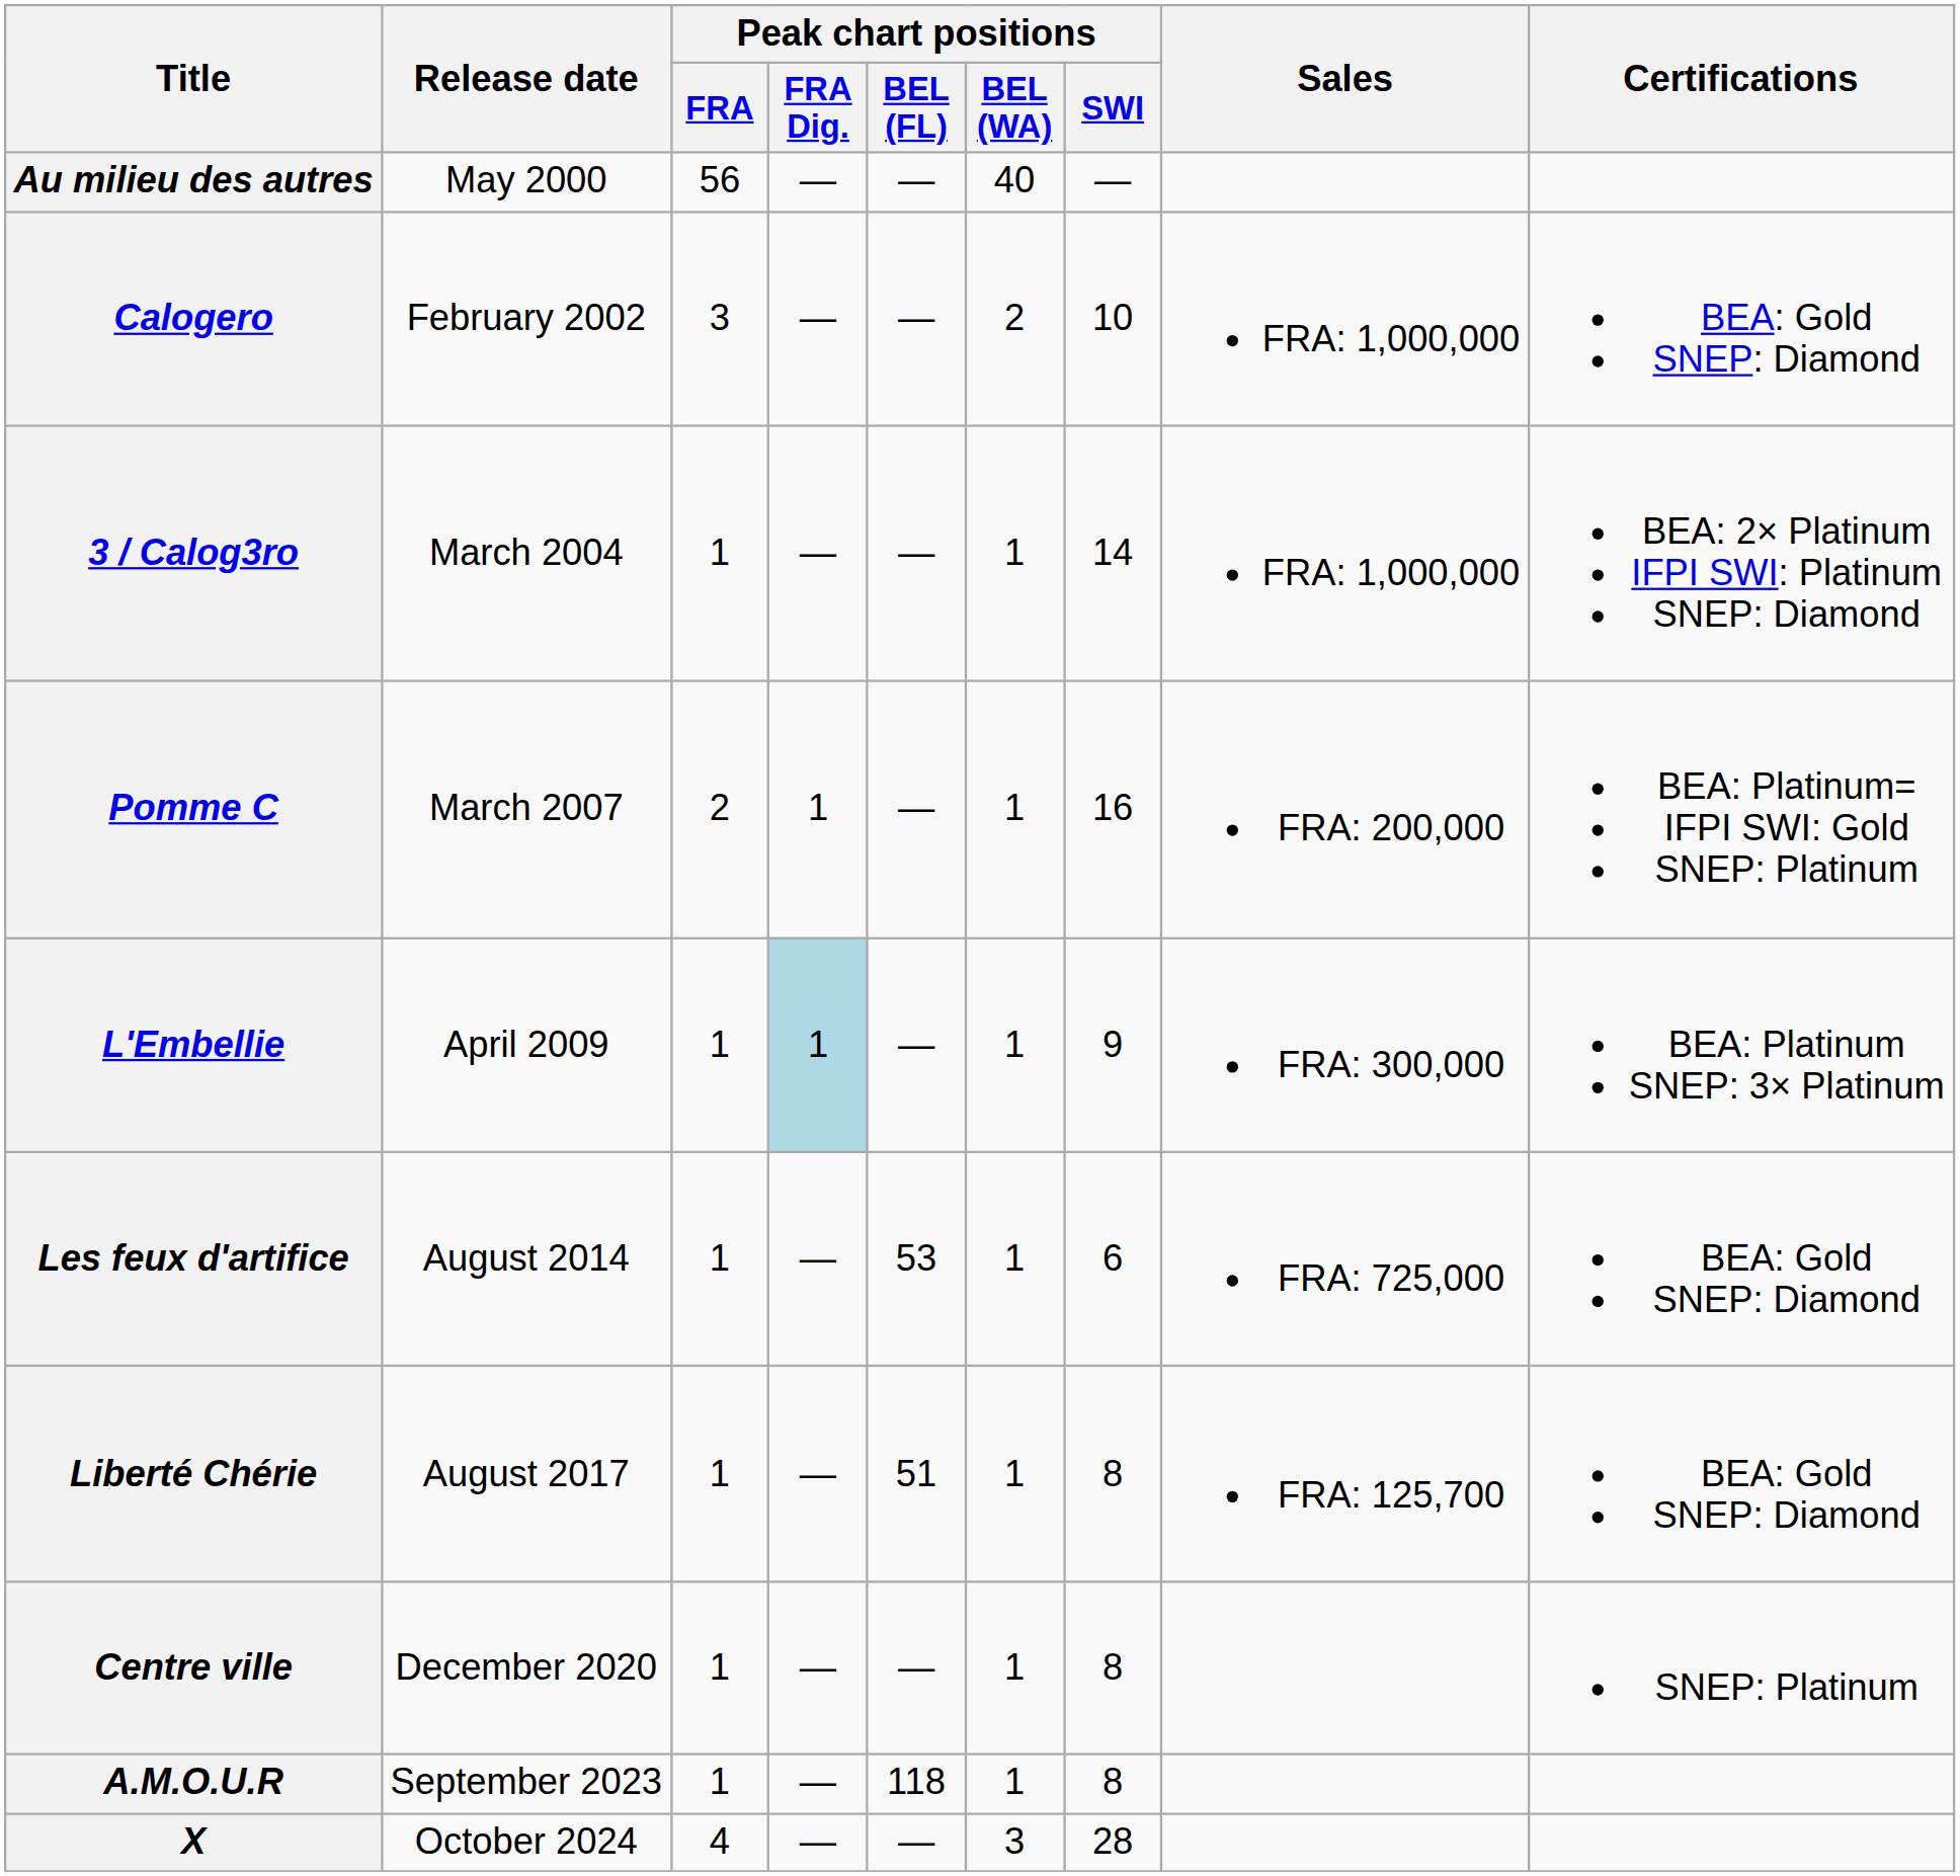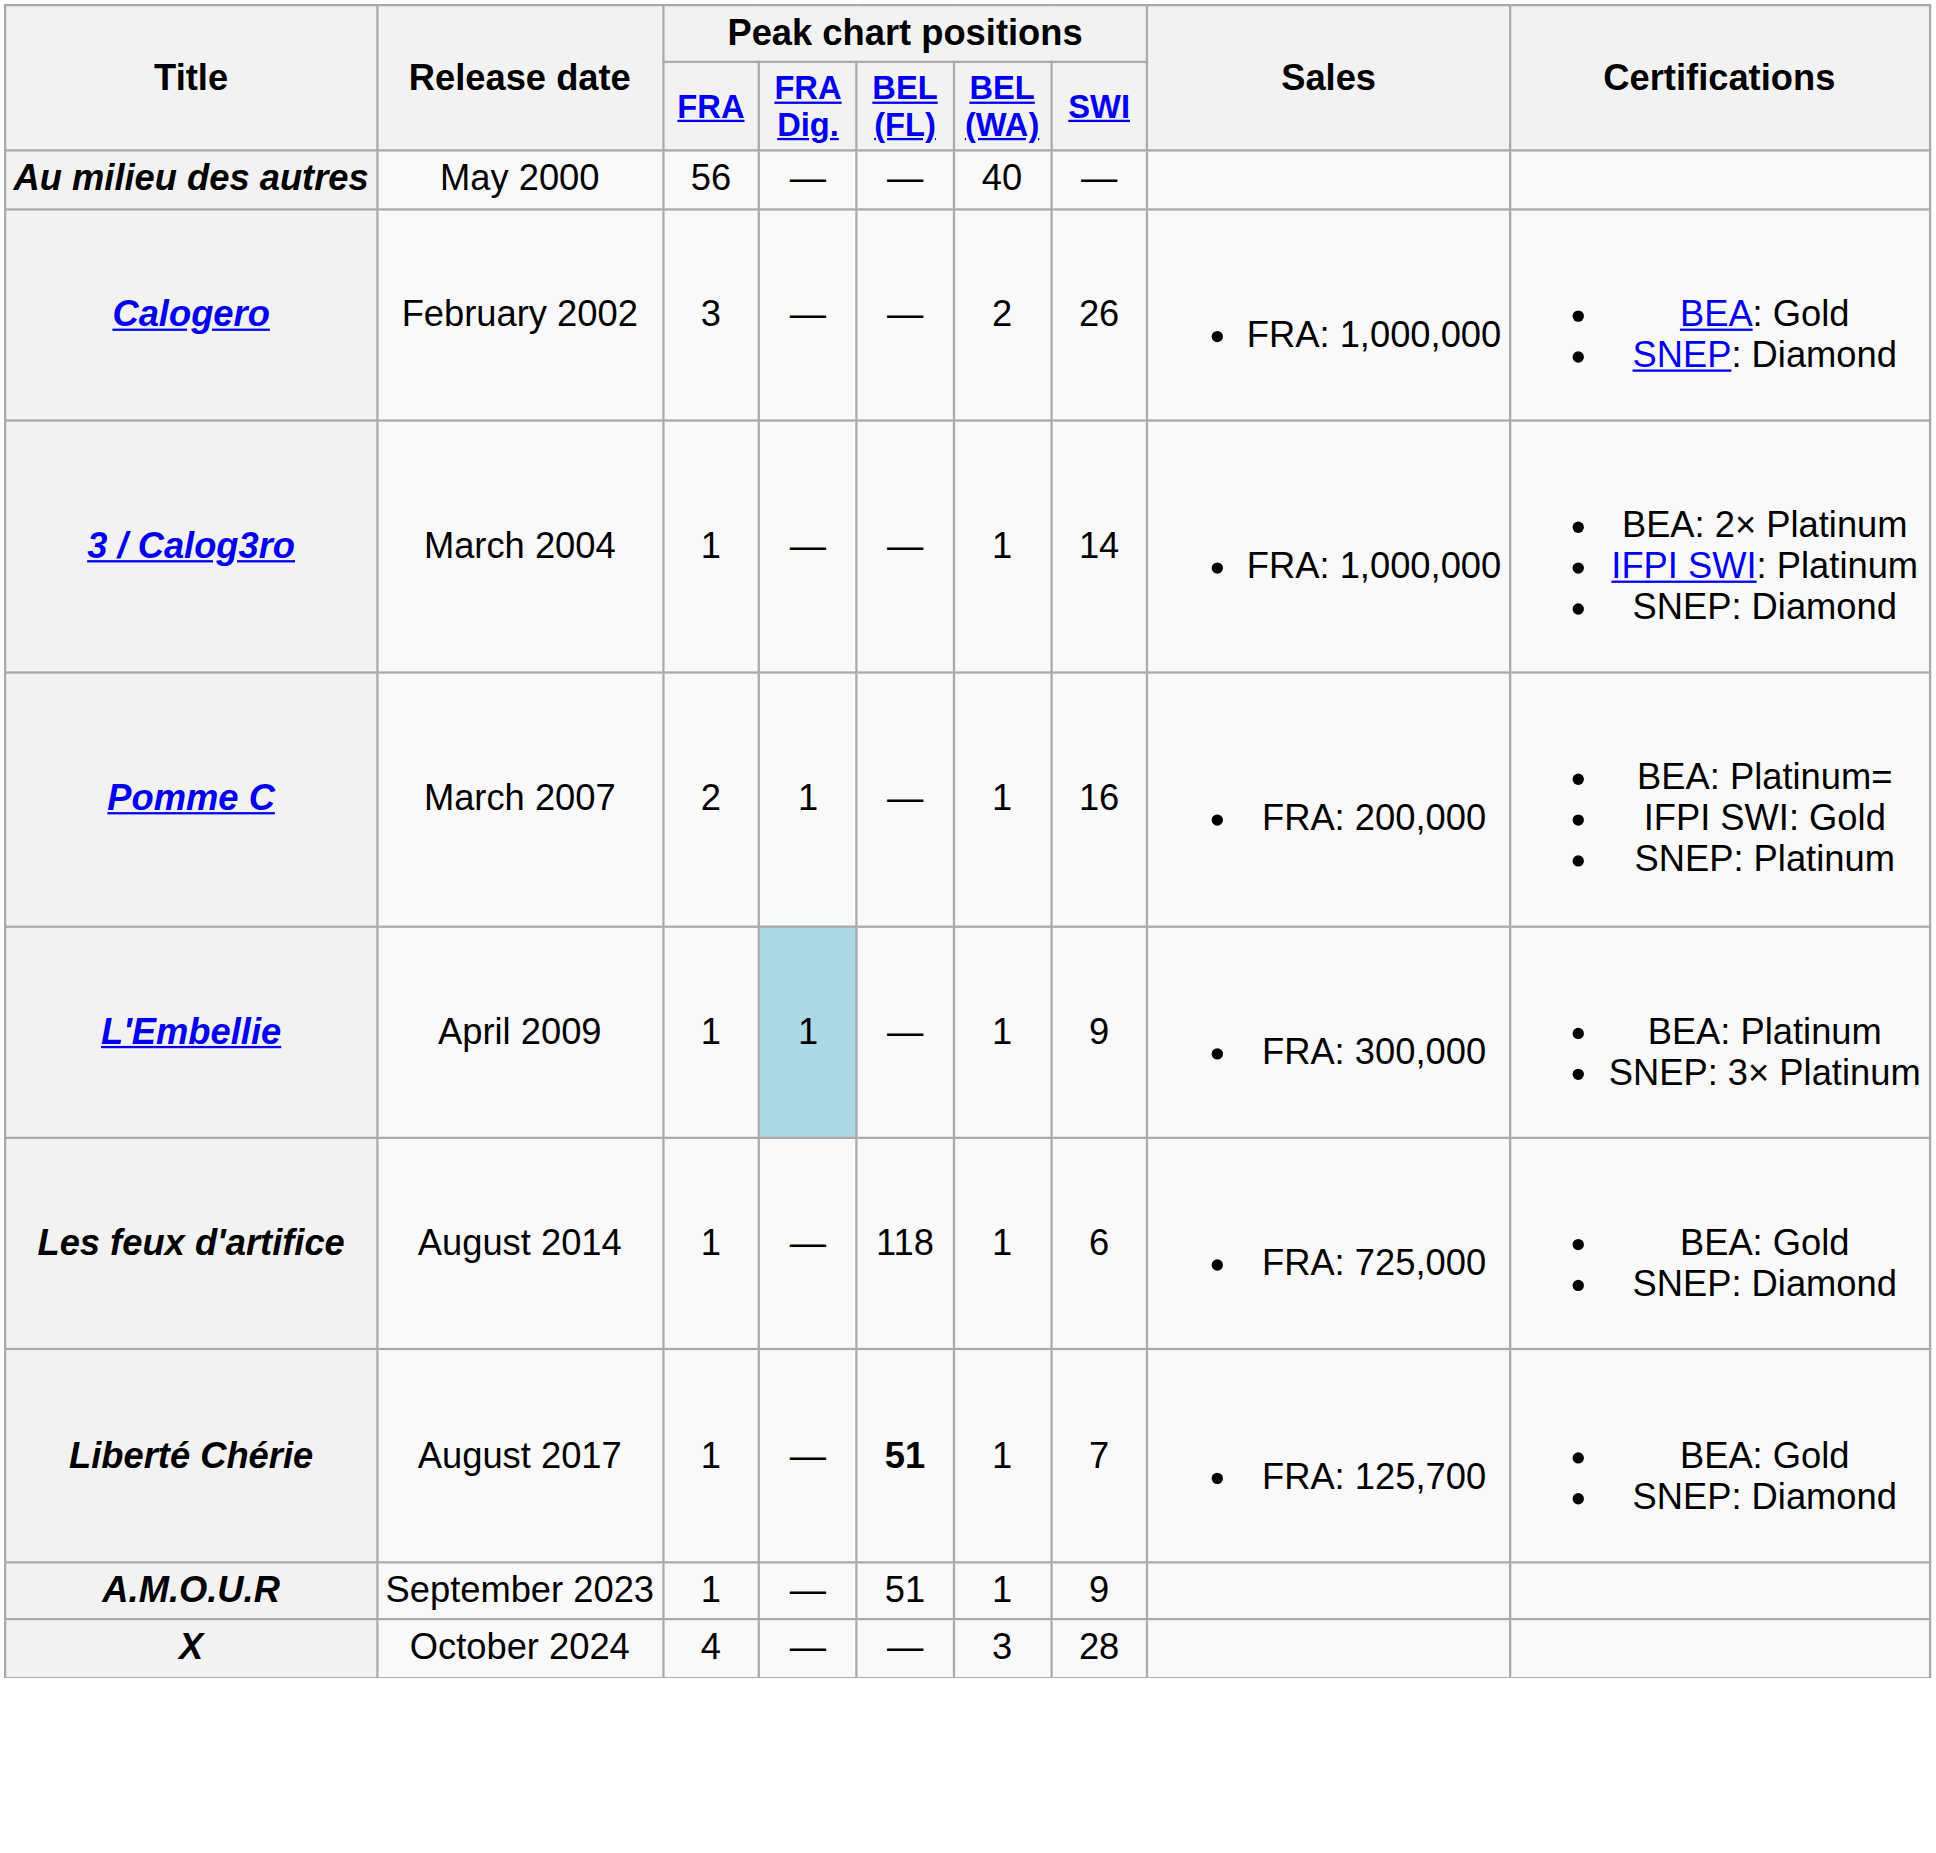 <table class="wikitable plainrowheaders" style="text-align:center;">
 <tr>
 <th scope="col" rowspan="2">Title</th>
 <th scope="col" rowspan="2">Release date</th>
 <th scope="col" colspan="5">Peak chart positions</th>
 <th scope="col" rowspan="2">Sales</th>
 <th scope="col" rowspan="2">Certifications</th>
 </tr>
 <tr>
 <th scope="col" style="width:2.5em;font-size:90%;"><a href='#'>FRA</a><br></th>
 <th scope="col" style="width:2.5em;font-size:90%;"><a href='#'>FRA<br>Dig.</a><br></th>
 <th scope="col" style="width:2.5em;font-size:90%;"><a href='#'>BEL<br>(FL)</a><br></th>
 <th scope="col" style="width:2.5em;font-size:90%;"><a href='#'>BEL<br>(WA)</a><br></th>
 <th scope="col" style="width:2.5em;font-size:90%;"><a href='#'>SWI</a><br></th>
 </tr>
 <tr>
 <th scope="row"><em>Au milieu des autres</em></th>
 <td>May 2000</td>
 <td>56</td>
 <td>—</td>
 <td>—</td>
 <td>40</td>
 <td>—</td>
 <td></td>
 <td></td>
 </tr>
 <tr>
 <th scope="row"><em><a href='#'>Calogero</a></em></th>
 <td>February 2002</td>
 <td>3</td>
 <td>—</td>
 <td>—</td>
 <td>2</td>
-<td>10</td>
+<td>26</td>
 <td><br><ul><li>FRA: 1,000,000</li></ul></td>
 <td><br><ul><li><a href='#'>BEA</a>: Gold</li><li><a href='#'>SNEP</a>: Diamond</li></ul></td>
 </tr>
 <tr>
 <th scope="row"><em><a href='#'>3 / Calog3ro</a></em></th>
 <td>March 2004</td>
 <td>1</td>
 <td>—</td>
 <td>—</td>
 <td>1</td>
 <td>14</td>
 <td><br><ul><li>FRA: 1,000,000</li></ul></td>
 <td><br><ul><li>BEA: 2× Platinum</li><li><a href='#'>IFPI SWI</a>: Platinum</li><li>SNEP: Diamond</li></ul></td>
 </tr>
 <tr>
 <th scope="row"><em><a href='#'>Pomme C</a></em></th>
 <td>March 2007</td>
 <td>2</td>
 <td>1</td>
 <td>—</td>
 <td>1</td>
 <td>16</td>
 <td><br><ul><li>FRA: 200,000</li></ul></td>
 <td><br><ul><li>BEA: Platinum=</li><li>IFPI SWI: Gold</li><li>SNEP: Platinum</li></ul></td>
 </tr>
 <tr>
 <th scope="row"><em><a href='#'>L'Embellie</a></em></th>
 <td>April 2009</td>
 <td>1</td>
 <td style="background: lightblue;">1</td>
 <td>—</td>
 <td>1</td>
 <td>9</td>
 <td><br><ul><li>FRA: 300,000</li></ul></td>
 <td><br><ul><li>BEA: Platinum</li><li>SNEP: 3× Platinum</li></ul></td>
 </tr>
 <tr>
 <th scope="row"><em>Les feux d'artifice</em></th>
 <td>August 2014</td>
 <td>1</td>
 <td>—</td>
-<td>53</td>
+<td>118</td>
 <td>1</td>
 <td>6</td>
 <td><br><ul><li>FRA: 725,000</li></ul></td>
 <td><br><ul><li>BEA: Gold</li><li>SNEP: Diamond</li></ul></td>
 </tr>
 <tr>
 <th scope="row"><em>Liberté Chérie</em></th>
 <td>August 2017</td>
 <td>1</td>
 <td>—</td>
-<td>51</td>
+<td><strong>51</strong></td>
 <td>1</td>
-<td>8</td>
+<td>7</td>
 <td><br><ul><li>FRA: 125,700</li></ul></td>
 <td><br><ul><li>BEA: Gold</li><li>SNEP: Diamond</li></ul></td>
-</tr>
-<tr>
-<th scope="row"><em>Centre ville</em></th>
-<td>December 2020</td>
-<td>1</td>
-<td>—</td>
-<td>—</td>
-<td>1</td>
-<td>8</td>
-<td></td>
-<td><br><ul><li>SNEP: Platinum</li></ul></td>
 </tr>
 <tr>
 <th scope="row"><em>A.M.O.U.R</em></th>
 <td>September 2023</td>
 <td>1</td>
 <td>—</td>
-<td>118</td>
+<td>51</td>
 <td>1</td>
-<td>8</td>
+<td>9</td>
 <td></td>
 <td></td>
 </tr>
 <tr>
 <th scope="row"><em>X</em></th>
 <td>October 2024</td>
 <td>4</td>
 <td>—</td>
 <td>—</td>
 <td>3</td>
 <td>28</td>
 <td></td>
 <td></td>
 </tr>
 </table>
